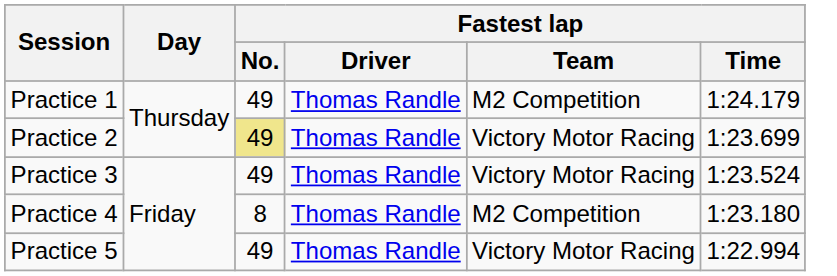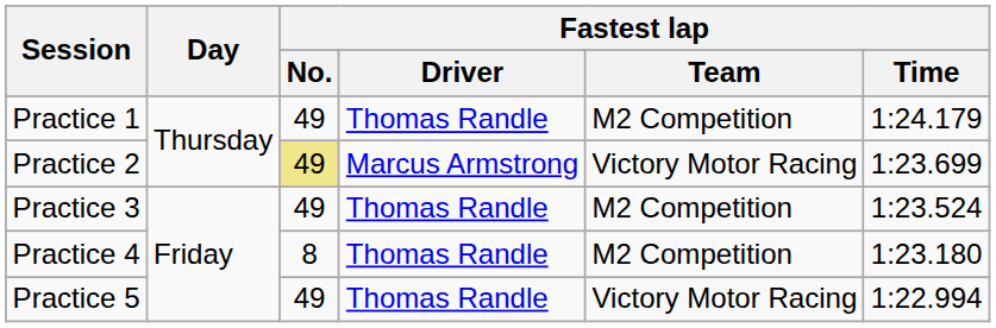 <table class="wikitable" style="font-size: 85%">
 <tr>
 <th rowspan="2">Session</th>
 <th rowspan="2">Day</th>
 <th colspan="4">Fastest lap</th>
 </tr>
 <tr>
 <th>No.</th>
 <th>Driver</th>
 <th>Team</th>
 <th>Time</th>
 </tr>
 <tr>
 <td>Practice 1</td>
 <td rowspan="2">Thursday</td>
 <td style="text-align:center;">49</td>
 <td> <a href='#'>Thomas Randle</a></td>
 <td>M2 Competition</td>
 <td>1:24.179</td>
 </tr>
 <tr>
 <td>Practice 2</td>
 <td style="background: khaki; text-align:center;">49</td>
-<td> <a href='#'>Thomas Randle</a></td>
+<td> <a href='#'>Marcus Armstrong</a></td>
 <td>Victory Motor Racing</td>
 <td>1:23.699</td>
 </tr>
 <tr>
 <td>Practice 3</td>
 <td rowspan="3">Friday</td>
 <td style="text-align:center;">49</td>
 <td> <a href='#'>Thomas Randle</a></td>
-<td>Victory Motor Racing</td>
+<td>M2 Competition</td>
 <td>1:23.524</td>
 </tr>
 <tr>
 <td>Practice 4</td>
 <td style="text-align:center;">8</td>
 <td> <a href='#'>Thomas Randle</a></td>
 <td>M2 Competition</td>
 <td>1:23.180</td>
 </tr>
 <tr>
 <td>Practice 5</td>
 <td style="text-align:center;">49</td>
 <td> <a href='#'>Thomas Randle</a></td>
 <td>Victory Motor Racing</td>
 <td>1:22.994</td>
 </tr>
 </table>
